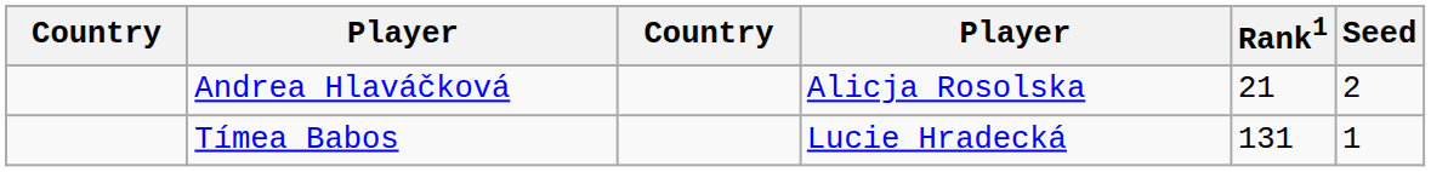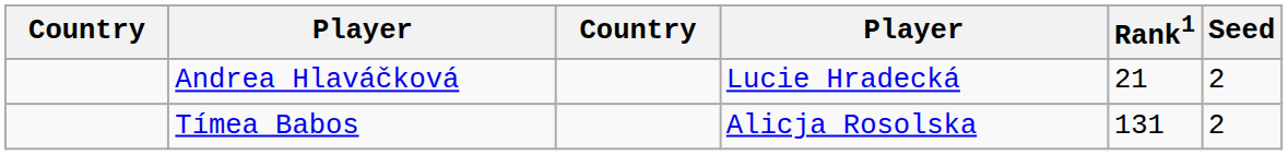 <table class="sortable wikitable">
 <tr>
 <th width="70">Country</th>
 <th width="175">Player</th>
 <th width="70">Country</th>
 <th width="175">Player</th>
 <th>Rank<sup>1</sup></th>
 <th>Seed</th>
 </tr>
 <tr>
 <td></td>
 <td><a href='#'>Andrea Hlaváčková</a></td>
 <td></td>
-<td><a href='#'>Alicja Rosolska</a></td>
+<td><a href='#'>Lucie Hradecká</a></td>
 <td>21</td>
 <td>2</td>
 </tr>
 <tr>
 <td></td>
 <td><a href='#'>Tímea Babos</a></td>
 <td></td>
-<td><a href='#'>Lucie Hradecká</a></td>
+<td><a href='#'>Alicja Rosolska</a></td>
 <td>131</td>
-<td>1</td>
+<td>2</td>
 </tr>
 </table>
